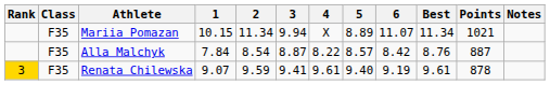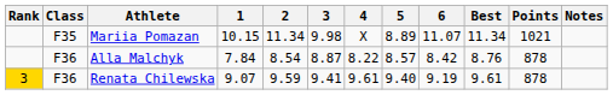 <table class="wikitable sortable" style="text-align:center">
 <tr>
 <th>Rank</th>
 <th>Class</th>
 <th>Athlete</th>
 <th>1</th>
 <th>2</th>
 <th>3</th>
 <th>4</th>
 <th>5</th>
 <th>6</th>
 <th>Best</th>
 <th>Points</th>
 <th>Notes</th>
 </tr>
 <tr>
 <td></td>
 <td>F35</td>
 <td style="text-align:left"><a href='#'>Mariia Pomazan</a><br></td>
 <td>10.15</td>
 <td>11.34</td>
-<td>9.94</td>
+<td>9.98</td>
 <td>X</td>
 <td>8.89</td>
 <td>11.07</td>
 <td>11.34</td>
 <td>1021</td>
 <td></td>
 </tr>
 <tr>
 <td></td>
-<td>F35</td>
+<td>F36</td>
 <td style="text-align:left"><a href='#'>Alla Malchyk</a><br></td>
 <td>7.84</td>
 <td>8.54</td>
 <td>8.87</td>
 <td>8.22</td>
 <td>8.57</td>
 <td>8.42</td>
 <td>8.76</td>
-<td>887</td>
+<td>878</td>
 <td></td>
 </tr>
 <tr>
 <td style="background: gold;">3</td>
-<td>F35</td>
+<td>F36</td>
 <td style="text-align:left"><a href='#'>Renata Chilewska</a><br></td>
 <td>9.07</td>
 <td>9.59</td>
 <td>9.41</td>
 <td>9.61</td>
 <td>9.40</td>
 <td>9.19</td>
 <td>9.61</td>
 <td>878</td>
 <td></td>
 </tr>
 </table>
